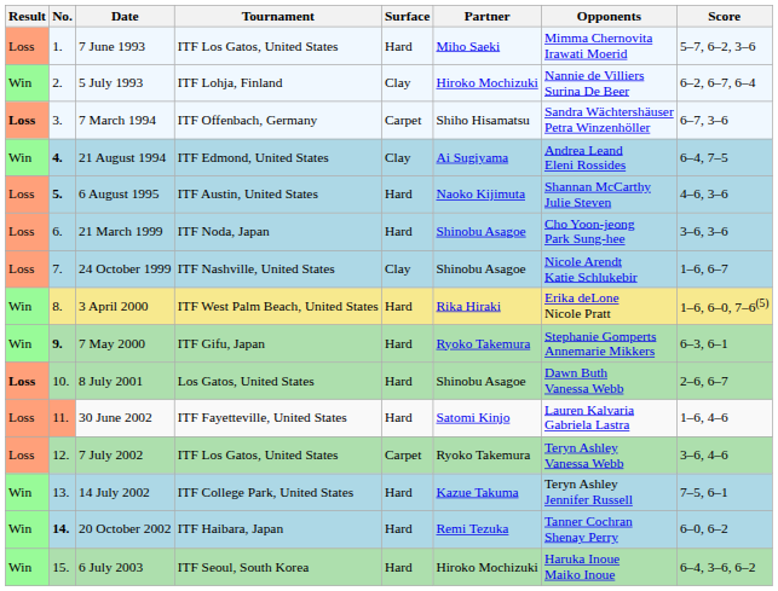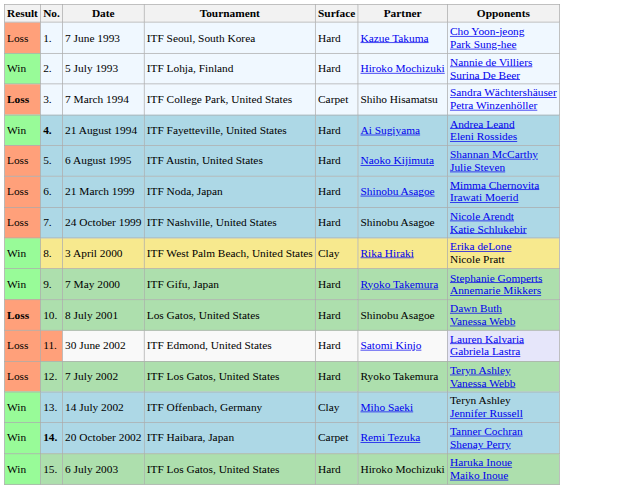 <table class="sortable wikitable">
 <tr>
 <th>Result</th>
 <th>No.</th>
 <th>Date</th>
 <th>Tournament</th>
 <th>Surface</th>
 <th>Partner</th>
 <th>Opponents</th>
-<th class="unsortable">Score</th>
 </tr>
 <tr bgcolor="#f0f8ff">
 <td style="background:#ffa07a;">Loss</td>
 <td>1.</td>
 <td>7 June 1993</td>
-<td>ITF Los Gatos, United States</td>
+<td>ITF Seoul, South Korea</td>
 <td>Hard</td>
-<td> <a href='#'>Miho Saeki</a></td>
-<td> <a href='#'>Mimma Chernovita</a> <br>  <a href='#'>Irawati Moerid</a></td>
-<td>5–7, 6–2, 3–6</td>
+<td> <a href='#'>Kazue Takuma</a></td>
+<td> <a href='#'>Cho Yoon-jeong</a> <br>  <a href='#'>Park Sung-hee</a></td>
 </tr>
 <tr style="background:#f0f8ff;">
 <td style="background:#98fb98;">Win</td>
 <td>2.</td>
 <td>5 July 1993</td>
 <td>ITF Lohja, Finland</td>
-<td>Clay</td>
+<td>Hard</td>
 <td> <a href='#'>Hiroko Mochizuki</a></td>
 <td> <a href='#'>Nannie de Villiers</a> <br>  <a href='#'>Surina De Beer</a></td>
-<td>6–2, 6–7, 6–4</td>
 </tr>
 <tr style="background:#f0f8ff;">
 <td style="background:#ffa07a;"><strong>Loss</strong></td>
 <td>3.</td>
 <td>7 March 1994</td>
-<td>ITF Offenbach, Germany</td>
+<td>ITF College Park, United States</td>
 <td>Carpet</td>
 <td> Shiho Hisamatsu</td>
 <td> <a href='#'>Sandra Wächtershäuser</a> <br>  <a href='#'>Petra Winzenhöller</a></td>
-<td>6–7, 3–6</td>
 </tr>
 <tr style="background:lightblue;">
 <td style="background:#98fb98;">Win</td>
 <td><strong>4.</strong></td>
 <td>21 August 1994</td>
-<td>ITF Edmond, United States</td>
-<td>Clay</td>
+<td>ITF Fayetteville, United States</td>
+<td>Hard</td>
 <td> <a href='#'>Ai Sugiyama</a></td>
 <td> <a href='#'>Andrea Leand</a> <br>  <a href='#'>Eleni Rossides</a></td>
-<td>6–4, 7–5</td>
 </tr>
 <tr style="background:lightblue;">
 <td style="background:#ffa07a;">Loss</td>
-<td><strong>5.</strong></td>
+<td>5.</td>
 <td>6 August 1995</td>
 <td>ITF Austin, United States</td>
 <td>Hard</td>
 <td> <a href='#'>Naoko Kijimuta</a></td>
 <td> <a href='#'>Shannan McCarthy</a> <br>  <a href='#'>Julie Steven</a></td>
-<td>4–6, 3–6</td>
 </tr>
 <tr style="background:lightblue;">
 <td style="background:#ffa07a;">Loss</td>
 <td>6.</td>
 <td>21 March 1999</td>
 <td>ITF Noda, Japan</td>
 <td>Hard</td>
 <td> <a href='#'>Shinobu Asagoe</a></td>
-<td> <a href='#'>Cho Yoon-jeong</a> <br>  <a href='#'>Park Sung-hee</a></td>
-<td>3–6, 3–6</td>
+<td> <a href='#'>Mimma Chernovita</a> <br>  <a href='#'>Irawati Moerid</a></td>
 </tr>
 <tr style="background:lightblue;">
 <td style="background:#ffa07a;">Loss</td>
 <td>7.</td>
 <td>24 October 1999</td>
 <td>ITF Nashville, United States</td>
-<td>Clay</td>
+<td>Hard</td>
 <td> Shinobu Asagoe</td>
 <td> <a href='#'>Nicole Arendt</a> <br>  <a href='#'>Katie Schlukebir</a></td>
-<td>1–6, 6–7</td>
 </tr>
 <tr bgcolor="#F7E98E">
 <td style="background:#98fb98;">Win</td>
 <td>8.</td>
 <td>3 April 2000</td>
 <td>ITF West Palm Beach, United States</td>
-<td>Hard</td>
+<td>Clay</td>
 <td> <a href='#'>Rika Hiraki</a></td>
 <td> <a href='#'>Erika deLone</a> <br>  Nicole Pratt</td>
-<td>1–6, 6–0, 7–6<sup>(5)</sup></td>
 </tr>
 <tr style="background:#addfad;">
 <td style="background:#98fb98;">Win</td>
-<td><strong>9.</strong></td>
+<td>9.</td>
 <td>7 May 2000</td>
 <td>ITF Gifu, Japan</td>
 <td>Hard</td>
 <td> <a href='#'>Ryoko Takemura</a></td>
 <td> <a href='#'>Stephanie Gomperts</a> <br>  <a href='#'>Annemarie Mikkers</a></td>
-<td>6–3, 6–1</td>
 </tr>
 <tr style="background:#addfad;">
 <td style="background:#ffa07a;"><strong>Loss</strong></td>
 <td>10.</td>
 <td>8 July 2001</td>
 <td>Los Gatos, United States</td>
 <td>Hard</td>
 <td> Shinobu Asagoe</td>
 <td> <a href='#'>Dawn Buth</a> <br>  <a href='#'>Vanessa Webb</a></td>
-<td>2–6, 6–7</td>
 </tr>
 <tr>
 <td style="background:#ffa07a;">Loss</td>
 <td style="background: lightsalmon;">11.</td>
 <td>30 June 2002</td>
-<td>ITF Fayetteville, United States</td>
+<td>ITF Edmond, United States</td>
 <td>Hard</td>
 <td> <a href='#'>Satomi Kinjo</a></td>
-<td> <a href='#'>Lauren Kalvaria</a> <br>  <a href='#'>Gabriela Lastra</a></td>
-<td>1–6, 4–6</td>
+<td style="background: lavender;"> <a href='#'>Lauren Kalvaria</a> <br>  <a href='#'>Gabriela Lastra</a></td>
 </tr>
 <tr style="background:#addfad;">
 <td style="background:#ffa07a;">Loss</td>
 <td>12.</td>
 <td>7 July 2002</td>
 <td>ITF Los Gatos, United States</td>
-<td>Carpet</td>
+<td>Hard</td>
 <td> Ryoko Takemura</td>
 <td> <a href='#'>Teryn Ashley</a> <br>  <a href='#'>Vanessa Webb</a></td>
-<td>3–6, 4–6</td>
 </tr>
 <tr style="background:lightblue;">
 <td style="background:#98fb98;">Win</td>
 <td>13.</td>
 <td>14 July 2002</td>
-<td>ITF College Park, United States</td>
-<td>Hard</td>
-<td> <a href='#'>Kazue Takuma</a></td>
+<td>ITF Offenbach, Germany</td>
+<td>Clay</td>
+<td> <a href='#'>Miho Saeki</a></td>
 <td> Teryn Ashley <br> <a href='#'>Jennifer Russell</a></td>
-<td>7–5, 6–1</td>
 </tr>
 <tr style="background:lightblue;">
 <td style="background:#98fb98;">Win</td>
 <td><strong>14.</strong></td>
 <td>20 October 2002</td>
 <td>ITF Haibara, Japan</td>
-<td>Hard</td>
+<td>Carpet</td>
 <td> <a href='#'>Remi Tezuka</a></td>
 <td> <a href='#'>Tanner Cochran</a> <br>  <a href='#'>Shenay Perry</a></td>
-<td>6–0, 6–2</td>
 </tr>
 <tr style="background:#addfad;">
 <td style="background:#98fb98;">Win</td>
 <td>15.</td>
 <td>6 July 2003</td>
-<td>ITF Seoul, South Korea</td>
+<td>ITF Los Gatos, United States</td>
 <td>Hard</td>
 <td> Hiroko Mochizuki</td>
 <td> <a href='#'>Haruka Inoue</a> <br>  <a href='#'>Maiko Inoue</a></td>
-<td>6–4, 3–6, 6–2</td>
 </tr>
 </table>
